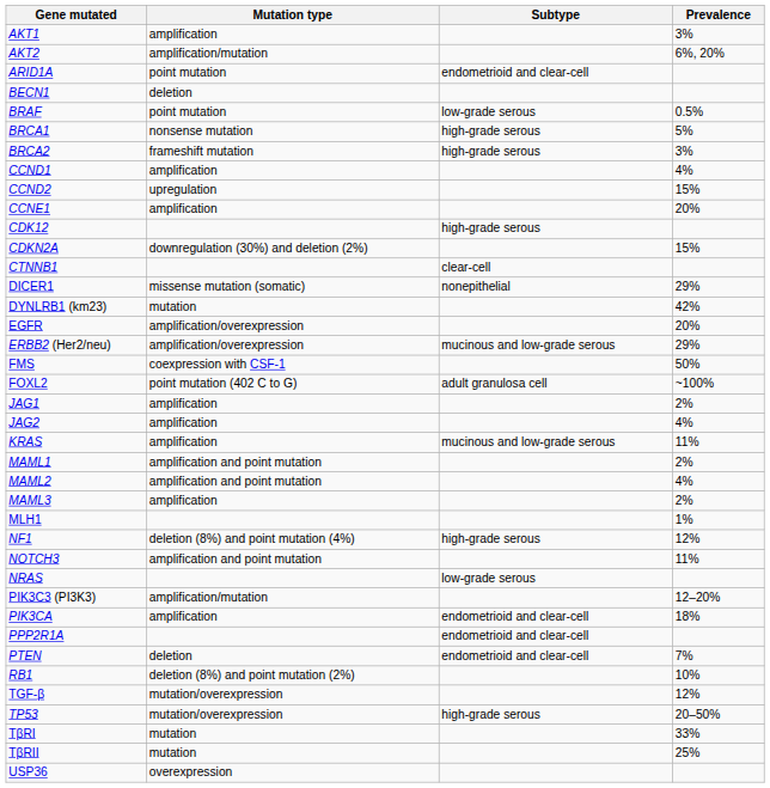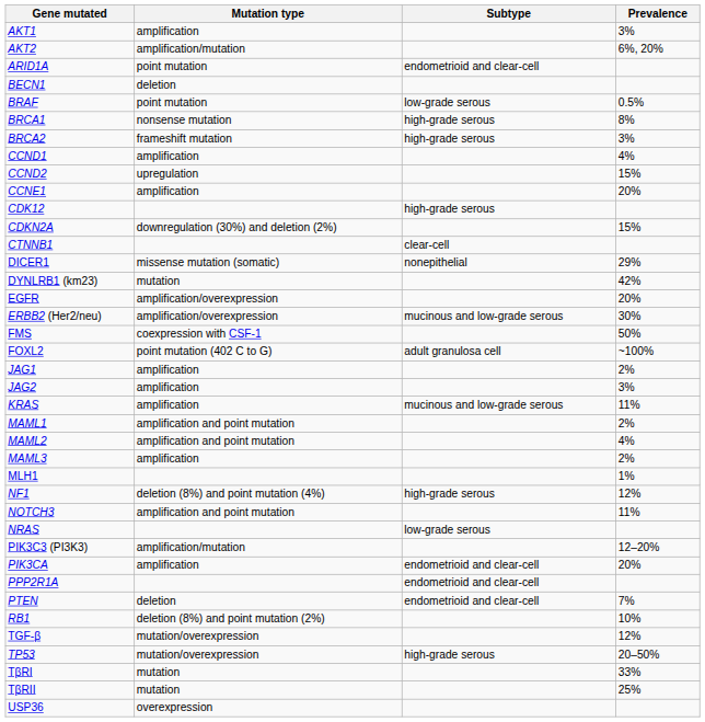 <table class="wikitable sortable" align="right" style="width: 50%">
 <tr>
 <th>Gene mutated</th>
 <th>Mutation type</th>
 <th>Subtype</th>
 <th>Prevalence</th>
 </tr>
 <tr>
 <td><em><a href='#'>AKT1</a></em></td>
 <td>amplification</td>
 <td></td>
 <td>3%</td>
 </tr>
 <tr>
 <td><em><a href='#'>AKT2</a></em></td>
 <td>amplification/mutation</td>
 <td></td>
 <td>6%, 20%</td>
 </tr>
 <tr>
 <td><em><a href='#'>ARID1A</a></em></td>
 <td>point mutation</td>
 <td>endometrioid and clear-cell</td>
 <td></td>
 </tr>
 <tr>
 <td><em><a href='#'>BECN1</a></em></td>
 <td>deletion</td>
 <td></td>
 <td></td>
 </tr>
 <tr>
 <td><a href='#'><em>BRAF</em></a></td>
 <td>point mutation</td>
 <td>low-grade serous</td>
 <td>0.5%</td>
 </tr>
 <tr>
 <td><em><a href='#'>BRCA1</a></em></td>
 <td>nonsense mutation</td>
 <td>high-grade serous</td>
-<td>5%</td>
+<td>8%</td>
 </tr>
 <tr>
 <td><em><a href='#'>BRCA2</a></em></td>
 <td>frameshift mutation</td>
 <td>high-grade serous</td>
 <td>3%</td>
 </tr>
 <tr>
 <td><em><a href='#'>CCND1</a></em></td>
 <td>amplification</td>
 <td></td>
 <td>4%</td>
 </tr>
 <tr>
 <td><em><a href='#'>CCND2</a></em></td>
 <td>upregulation</td>
 <td></td>
 <td>15%</td>
 </tr>
 <tr>
 <td><em><a href='#'>CCNE1</a></em></td>
 <td>amplification</td>
 <td></td>
 <td>20%</td>
 </tr>
 <tr>
 <td><em><a href='#'>CDK12</a></em></td>
 <td></td>
 <td>high-grade serous</td>
 <td></td>
 </tr>
 <tr>
 <td><a href='#'><em>CDKN2A</em></a></td>
 <td>downregulation (30%) and deletion (2%)</td>
 <td></td>
 <td>15%</td>
 </tr>
 <tr>
 <td><em><a href='#'>CTNNB1</a></em></td>
 <td></td>
 <td>clear-cell</td>
 <td></td>
 </tr>
 <tr>
 <td><a href='#'>DICER1</a></td>
 <td>missense mutation (somatic)</td>
 <td>nonepithelial</td>
 <td>29%</td>
 </tr>
 <tr>
 <td><a href='#'>DYNLRB1</a> (km23)</td>
 <td>mutation</td>
 <td></td>
 <td>42%</td>
 </tr>
 <tr>
 <td><a href='#'>EGFR</a></td>
 <td>amplification/overexpression</td>
 <td></td>
 <td>20%</td>
 </tr>
 <tr>
 <td><em><a href='#'>ERBB2</a></em> (Her2/neu)</td>
 <td>amplification/overexpression</td>
 <td>mucinous and low-grade serous</td>
-<td>29%</td>
+<td>30%</td>
 </tr>
 <tr>
 <td><a href='#'>FMS</a></td>
 <td>coexpression with <a href='#'>CSF-1</a></td>
 <td></td>
 <td>50%</td>
 </tr>
 <tr>
 <td><a href='#'>FOXL2</a></td>
 <td>point mutation (402 C to G)</td>
 <td>adult granulosa cell</td>
 <td>~100%</td>
 </tr>
 <tr>
 <td><em><a href='#'>JAG1</a></em></td>
 <td>amplification</td>
 <td></td>
 <td>2%</td>
 </tr>
 <tr>
 <td><em><a href='#'>JAG2</a></em></td>
 <td>amplification</td>
 <td></td>
-<td>4%</td>
+<td>3%</td>
 </tr>
 <tr>
 <td><em><a href='#'>KRAS</a></em></td>
 <td>amplification</td>
 <td>mucinous and low-grade serous</td>
 <td>11%</td>
 </tr>
 <tr>
 <td><em><a href='#'>MAML1</a></em></td>
 <td>amplification and point mutation</td>
 <td></td>
 <td>2%</td>
 </tr>
 <tr>
 <td><em><a href='#'>MAML2</a></em></td>
 <td>amplification and point mutation</td>
 <td></td>
 <td>4%</td>
 </tr>
 <tr>
 <td><em><a href='#'>MAML3</a></em></td>
 <td>amplification</td>
 <td></td>
 <td>2%</td>
 </tr>
 <tr>
 <td><a href='#'>MLH1</a></td>
 <td></td>
 <td></td>
 <td>1%</td>
 </tr>
 <tr>
 <td><a href='#'><em>NF1</em></a></td>
 <td>deletion (8%) and point mutation (4%)</td>
 <td>high-grade serous</td>
 <td>12%</td>
 </tr>
 <tr>
 <td><em><a href='#'>NOTCH3</a></em></td>
 <td>amplification and point mutation</td>
 <td></td>
 <td>11%</td>
 </tr>
 <tr>
 <td><a href='#'><em>NRAS</em></a></td>
 <td></td>
 <td>low-grade serous</td>
 <td></td>
 </tr>
 <tr>
 <td><a href='#'>PIK3C3</a> (PI3K3)</td>
 <td>amplification/mutation</td>
 <td></td>
 <td>12–20%</td>
 </tr>
 <tr>
 <td><em><a href='#'>PIK3CA</a></em></td>
 <td>amplification</td>
 <td>endometrioid and clear-cell</td>
-<td>18%</td>
+<td>20%</td>
 </tr>
 <tr>
 <td><em><a href='#'>PPP2R1A</a></em></td>
 <td></td>
 <td>endometrioid and clear-cell</td>
 <td></td>
 </tr>
 <tr>
 <td><a href='#'><em>PTEN</em></a></td>
 <td>deletion</td>
 <td>endometrioid and clear-cell</td>
 <td>7%</td>
 </tr>
 <tr>
 <td><em><a href='#'>RB1</a></em></td>
 <td>deletion (8%) and point mutation (2%)</td>
 <td></td>
 <td>10%</td>
 </tr>
 <tr>
 <td><a href='#'>TGF-β</a></td>
 <td>mutation/overexpression</td>
 <td></td>
 <td>12%</td>
 </tr>
 <tr>
 <td><em><a href='#'>TP53</a></em></td>
 <td>mutation/overexpression</td>
 <td>high-grade serous</td>
 <td>20–50%</td>
 </tr>
 <tr>
 <td><a href='#'>TβRI</a></td>
 <td>mutation</td>
 <td></td>
 <td>33%</td>
 </tr>
 <tr>
 <td><a href='#'>TβRII</a></td>
 <td>mutation</td>
 <td></td>
 <td>25%</td>
 </tr>
 <tr>
 <td><a href='#'>USP36</a></td>
 <td>overexpression</td>
 <td></td>
 <td></td>
 </tr>
 </table>
